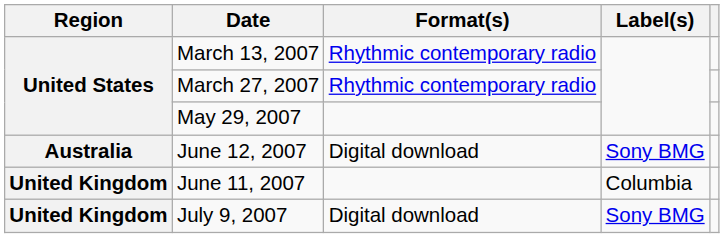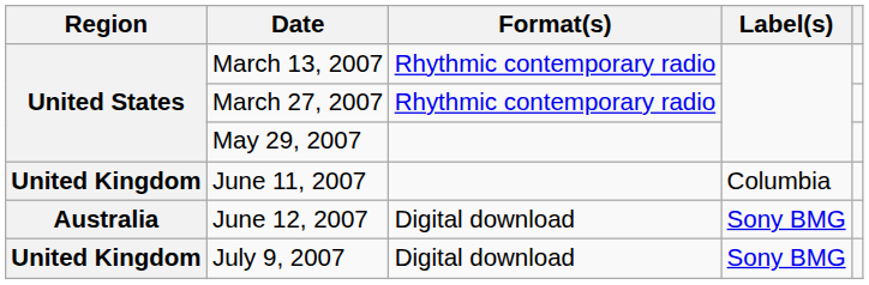 <table class="wikitable plainrowheaders">
 <tr>
 <th scope="col">Region</th>
 <th scope="col">Date</th>
 <th scope="col">Format(s)</th>
 <th scope="col">Label(s)</th>
 <th scope="col"></th>
 </tr>
 <tr>
 <th scope="row" rowspan="3">United States</th>
 <td>March 13, 2007</td>
 <td><a href='#'>Rhythmic contemporary radio</a></td>
 <td rowspan="3"></td>
 <td></td>
 </tr>
 <tr>
 <td>March 27, 2007</td>
 <td><a href='#'>Rhythmic contemporary radio</a></td>
 <td></td>
 </tr>
 <tr>
 <td>May 29, 2007</td>
 <td></td>
 <td></td>
 </tr>
 <tr>
+<th scope="row">United Kingdom</th>
+<td>June 11, 2007</td>
+<td></td>
+<td>Columbia</td>
+<td></td>
+</tr>
+<tr>
 <th scope="row">Australia</th>
 <td>June 12, 2007</td>
 <td>Digital download</td>
 <td><a href='#'>Sony BMG</a></td>
-<td></td>
-</tr>
-<tr>
-<th scope="row">United Kingdom</th>
-<td>June 11, 2007</td>
-<td></td>
-<td>Columbia</td>
 <td></td>
 </tr>
 <tr>
 <th scope="row">United Kingdom</th>
 <td>July 9, 2007</td>
 <td>Digital download </td>
 <td><a href='#'>Sony BMG</a></td>
 <td></td>
 </tr>
 </table>
